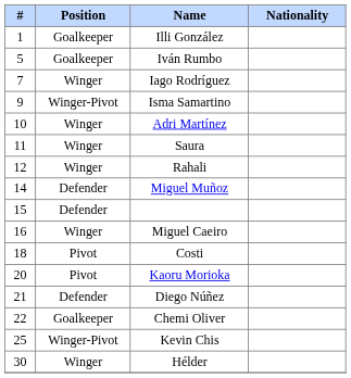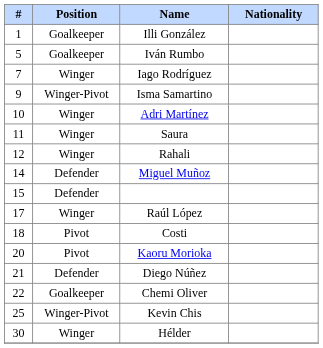 <table border=1 style="border-collapse:collapse; font-size:90%;" cellpadding=3 cellspacing=0 width=30%>
 <tr bgcolor=#C1D8FF>
 <th width=2%>#</th>
 <th width=5%>Position</th>
 <th width=10%>Name</th>
 <th width=5%>Nationality</th>
 </tr>
 <tr align=center>
 <td>1</td>
 <td>Goalkeeper</td>
 <td>Illi González</td>
 <td></td>
 </tr>
 <tr align=center>
 <td>5</td>
 <td>Goalkeeper</td>
 <td>Iván Rumbo</td>
 <td></td>
 </tr>
 <tr align=center>
 <td>7</td>
 <td>Winger</td>
 <td>Iago Rodríguez</td>
 <td></td>
 </tr>
 <tr align=center>
 <td>9</td>
 <td>Winger-Pivot</td>
 <td>Isma Samartino</td>
 <td></td>
 </tr>
 <tr align=center>
 <td>10</td>
 <td>Winger</td>
 <td><a href='#'>Adri Martínez</a></td>
 <td></td>
 </tr>
 <tr align=center>
 <td>11</td>
 <td>Winger</td>
 <td>Saura</td>
 <td></td>
 </tr>
 <tr align=center>
 <td>12</td>
 <td>Winger</td>
 <td>Rahali</td>
 <td></td>
 </tr>
 <tr align=center>
 <td>14</td>
 <td>Defender</td>
 <td><a href='#'>Miguel Muñoz</a></td>
 <td></td>
 </tr>
 <tr align=center>
 <td>15</td>
 <td>Defender</td>
 <td></td>
 <td></td>
 </tr>
 <tr align=center>
-<td>16</td>
+<td>17</td>
 <td>Winger</td>
-<td>Miguel Caeiro</td>
+<td>Raúl López</td>
 <td></td>
 </tr>
 <tr align=center>
 <td>18</td>
 <td>Pivot</td>
 <td>Costi</td>
 <td></td>
 </tr>
 <tr align=center>
 <td>20</td>
 <td>Pivot</td>
 <td><a href='#'>Kaoru Morioka</a></td>
 <td></td>
 </tr>
 <tr align=center>
 <td>21</td>
 <td>Defender</td>
 <td>Diego Núñez</td>
 <td></td>
 </tr>
 <tr align=center>
 <td>22</td>
 <td>Goalkeeper</td>
 <td>Chemi Oliver</td>
 <td></td>
 </tr>
 <tr align=center>
 <td>25</td>
 <td>Winger-Pivot</td>
 <td>Kevin Chis</td>
 <td></td>
 </tr>
 <tr align=center>
 <td>30</td>
 <td>Winger</td>
 <td>Hélder</td>
 <td></td>
 </tr>
 <tr align=center>
 </tr>
 </table>
